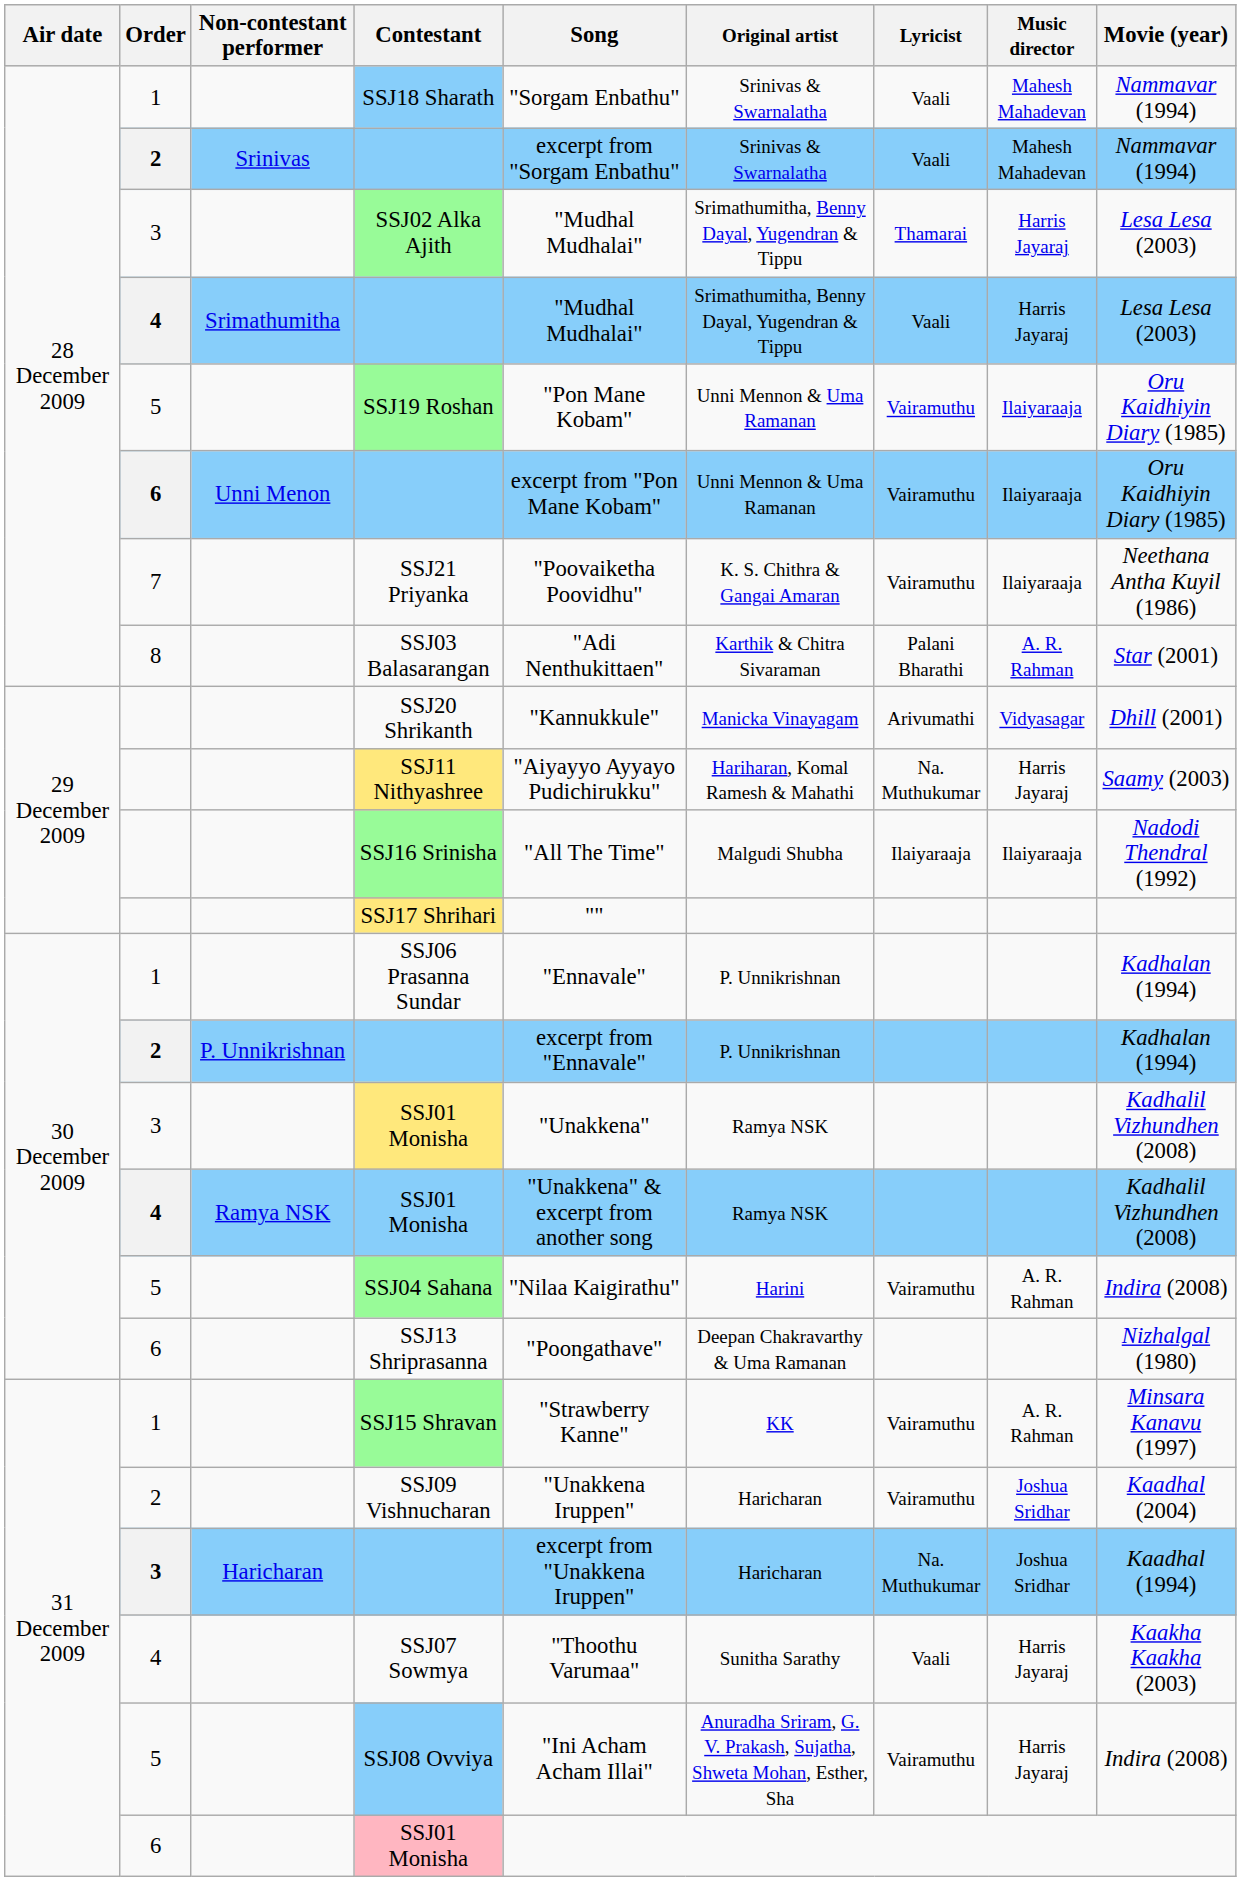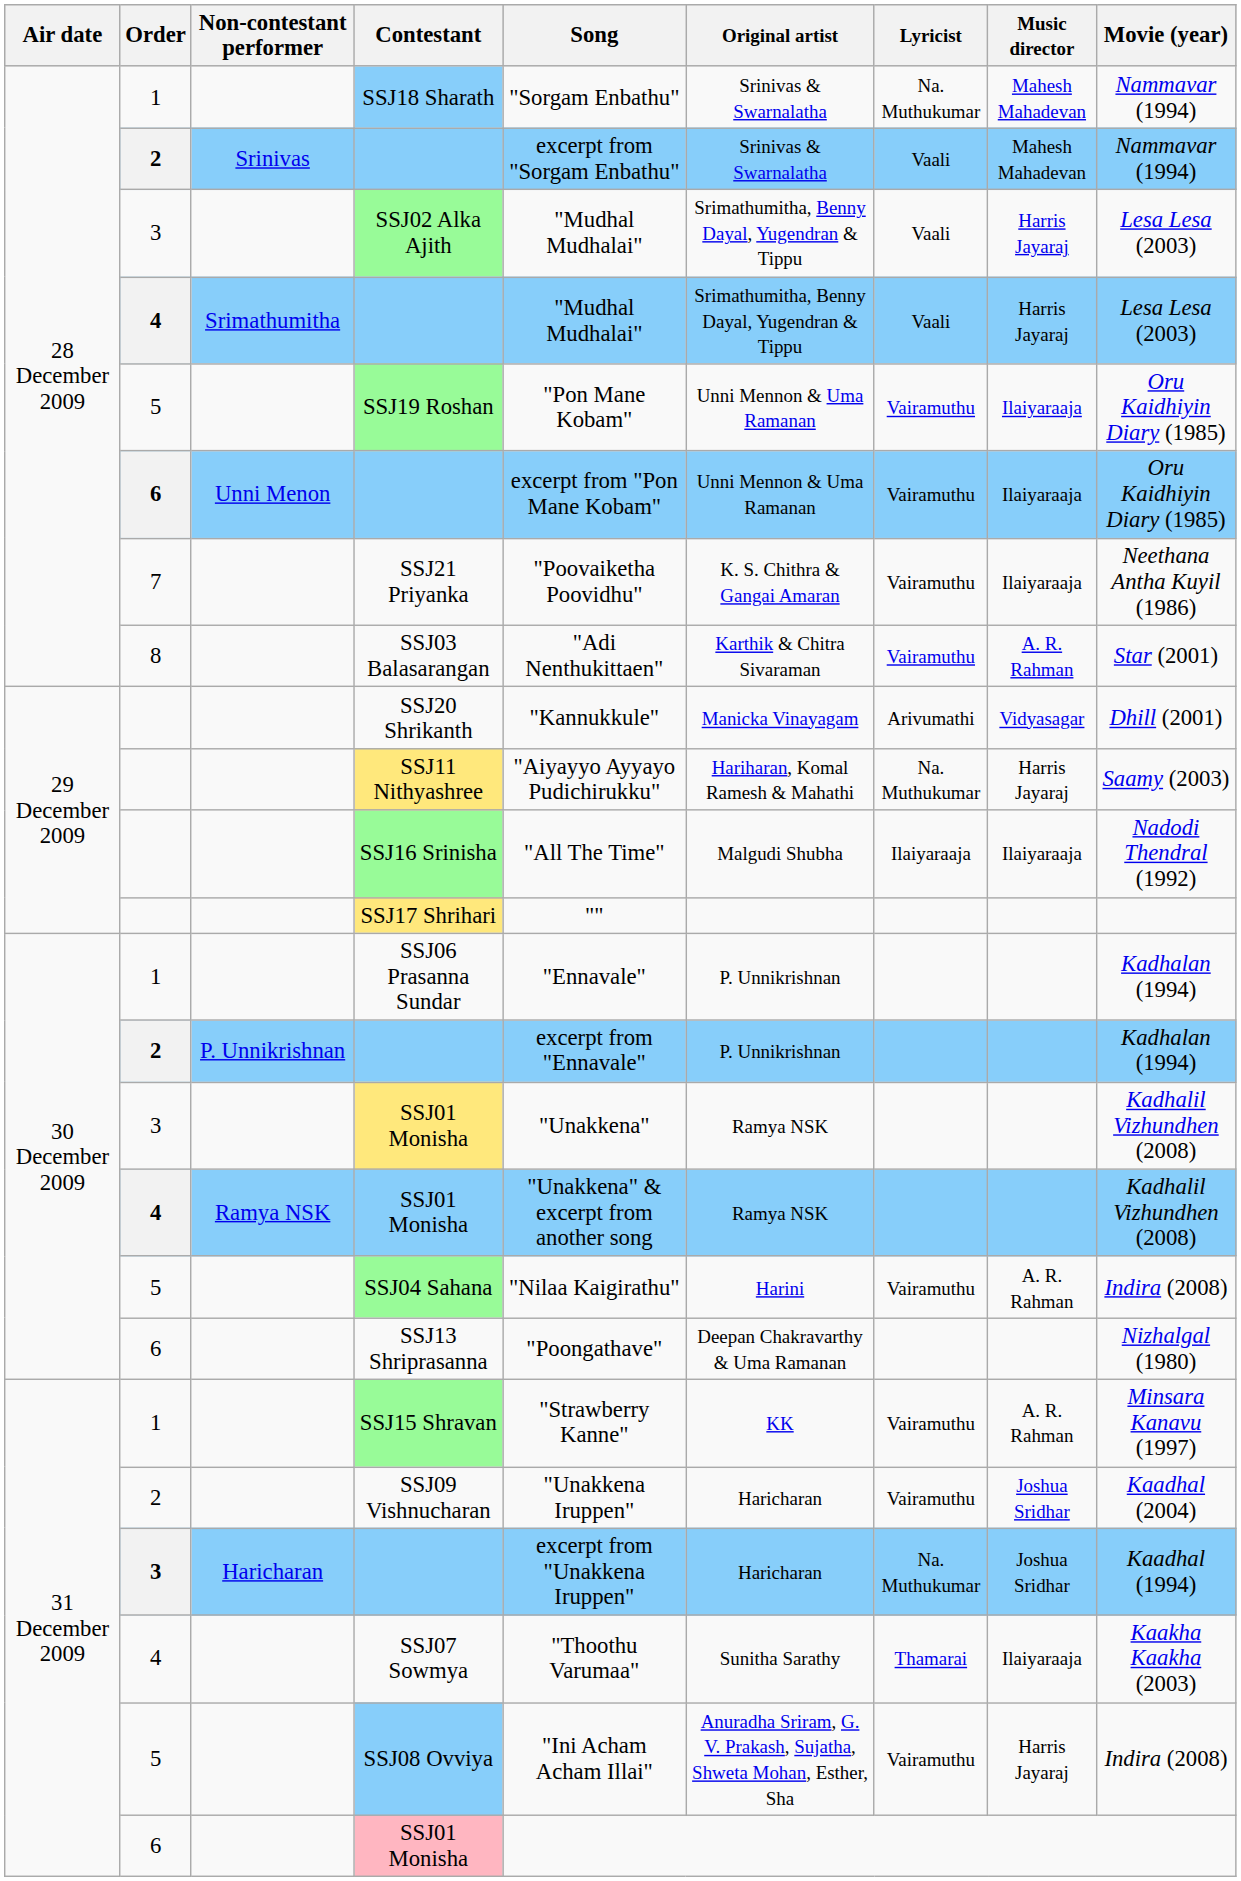 <table class="wikitable sortable sticky-header" style="text-align: center; width: auto;">
 <tr style="background:lightgrey; text-align:center;">
 <th>Air date</th>
 <th>Order</th>
 <th>Non-contestant performer</th>
 <th>Contestant</th>
 <th>Song</th>
 <th><small>Original artist</small></th>
 <th><small>Lyricist</small></th>
 <th><small>Music director</small></th>
 <th>Movie (year)</th>
 </tr>
 <tr>
 <td rowspan=8>28 December 2009</td>
 <td>1</td>
 <td></td>
 <td style="background:lightskyblue">SSJ18 Sharath</td>
 <td>"Sorgam Enbathu"</td>
 <td><small>Srinivas & <a href='#'>Swarnalatha</a></small></td>
-<td><small>Vaali</small></td>
+<td><small>Na. Muthukumar</small></td>
 <td><small><a href='#'>Mahesh Mahadevan</a></small></td>
 <td><em><a href='#'>Nammavar</a></em> (1994)</td>
 </tr>
 <tr style="background:lightskyblue">
 <th scope="row">2</th>
 <td><a href='#'>Srinivas</a></td>
 <td></td>
 <td>excerpt from "Sorgam Enbathu"</td>
 <td><small>Srinivas & <a href='#'>Swarnalatha</a></small></td>
 <td><small>Vaali</small></td>
 <td><small>Mahesh Mahadevan</small></td>
 <td><em>Nammavar</em> (1994)</td>
 </tr>
 <tr>
 <td>3</td>
 <td></td>
 <td style="background:palegreen">SSJ02 Alka Ajith</td>
 <td>"Mudhal Mudhalai"</td>
 <td><small>Srimathumitha, <a href='#'>Benny Dayal</a>, <a href='#'>Yugendran</a> & Tippu</small></td>
-<td><small><a href='#'>Thamarai</a></small></td>
+<td><small>Vaali</small></td>
 <td><small><a href='#'>Harris Jayaraj</a></small></td>
 <td><em><a href='#'>Lesa Lesa</a></em> (2003)</td>
 </tr>
 <tr style="background:lightskyblue">
 <th scope="row">4</th>
 <td><a href='#'>Srimathumitha</a></td>
 <td></td>
 <td>"Mudhal Mudhalai"</td>
 <td><small>Srimathumitha, Benny Dayal, Yugendran & Tippu</small></td>
 <td><small>Vaali</small></td>
 <td><small>Harris Jayaraj</small></td>
 <td><em>Lesa Lesa</em> (2003)</td>
 </tr>
 <tr>
 <td>5</td>
 <td></td>
 <td style="background:palegreen">SSJ19 Roshan</td>
 <td>"Pon Mane Kobam"</td>
 <td><small>Unni Mennon & <a href='#'>Uma Ramanan</a></small></td>
 <td><small><a href='#'>Vairamuthu</a></small></td>
 <td><small><a href='#'>Ilaiyaraaja</a></small></td>
 <td><em><a href='#'>Oru Kaidhiyin Diary</a></em> (1985)</td>
 </tr>
 <tr style="background:lightskyblue">
 <th scope="row">6</th>
 <td><a href='#'>Unni Menon</a></td>
 <td></td>
 <td>excerpt from "Pon Mane Kobam"</td>
 <td><small>Unni Mennon & Uma Ramanan</small></td>
 <td><small>Vairamuthu</small></td>
 <td><small>Ilaiyaraaja</small></td>
 <td><em>Oru Kaidhiyin Diary</em> (1985)</td>
 </tr>
 <tr>
 <td>7</td>
 <td></td>
 <td>SSJ21 Priyanka</td>
 <td>"Poovaiketha Poovidhu"</td>
 <td><small>K. S. Chithra & <a href='#'>Gangai Amaran</a></small></td>
 <td><small>Vairamuthu</small></td>
 <td><small>Ilaiyaraaja</small></td>
 <td><em>Neethana Antha Kuyil</em> (1986)</td>
 </tr>
 <tr>
 <td>8</td>
 <td></td>
 <td>SSJ03 Balasarangan</td>
 <td>"Adi Nenthukittaen"</td>
 <td><small><a href='#'>Karthik</a> & Chitra Sivaraman</small></td>
-<td><small>Palani Bharathi</small></td>
+<td><small><a href='#'>Vairamuthu</a></small></td>
 <td><small><a href='#'>A. R. Rahman</a></small></td>
 <td><em><a href='#'>Star</a></em> (2001)</td>
 </tr>
 <tr>
 <td rowspan=4>29 December 2009</td>
 <td></td>
 <td></td>
 <td>SSJ20 Shrikanth</td>
 <td>"Kannukkule"</td>
 <td><small><a href='#'>Manicka Vinayagam</a></small></td>
 <td><small>Arivumathi</small></td>
 <td><small><a href='#'>Vidyasagar</a></small></td>
 <td><em><a href='#'>Dhill</a></em> (2001)</td>
 </tr>
 <tr>
 <td></td>
 <td></td>
 <td style="background:#ffe87c">SSJ11 Nithyashree</td>
 <td>"Aiyayyo Ayyayo Pudichirukku"</td>
 <td><small><a href='#'>Hariharan</a>, Komal Ramesh & Mahathi</small></td>
 <td><small>Na. Muthukumar</small></td>
 <td><small>Harris Jayaraj</small></td>
 <td><em><a href='#'>Saamy</a></em> (2003)</td>
 </tr>
 <tr>
 <td></td>
 <td></td>
 <td style="background:palegreen">SSJ16 Srinisha</td>
 <td>"All The Time"</td>
 <td><small>Malgudi Shubha</small></td>
 <td><small>Ilaiyaraaja</small></td>
 <td><small>Ilaiyaraaja</small></td>
 <td><em><a href='#'>Nadodi Thendral</a></em> (1992)</td>
 </tr>
 <tr>
 <td></td>
 <td></td>
 <td style="background:#ffe87c">SSJ17 Shrihari</td>
 <td>""</td>
 <td></td>
 <td></td>
 <td></td>
 <td></td>
 </tr>
 <tr>
 <td rowspan=6>30 December 2009</td>
 <td>1</td>
 <td></td>
 <td>SSJ06 Prasanna Sundar</td>
 <td>"Ennavale"</td>
 <td><small>P. Unnikrishnan</small></td>
 <td></td>
 <td></td>
 <td><em><a href='#'>Kadhalan</a></em> (1994)</td>
 </tr>
 <tr style="background:lightskyblue">
 <th scope="row">2</th>
 <td><a href='#'>P. Unnikrishnan</a></td>
 <td></td>
 <td>excerpt from "Ennavale"</td>
 <td><small>P. Unnikrishnan</small></td>
 <td></td>
 <td></td>
 <td><em>Kadhalan</em> (1994)</td>
 </tr>
 <tr>
 <td>3</td>
 <td></td>
 <td style="background:#ffe87c">SSJ01 Monisha</td>
 <td>"Unakkena"</td>
 <td><small>Ramya NSK</small></td>
 <td></td>
 <td></td>
 <td><em><a href='#'>Kadhalil Vizhundhen</a></em> (2008)</td>
 </tr>
 <tr style="background:lightskyblue">
 <th scope="row">4</th>
 <td><a href='#'>Ramya NSK</a></td>
 <td>SSJ01 Monisha</td>
 <td>"Unakkena" & excerpt from another song</td>
 <td><small>Ramya NSK</small></td>
 <td></td>
 <td></td>
 <td><em>Kadhalil Vizhundhen</em> (2008)</td>
 </tr>
 <tr>
 <td>5</td>
 <td></td>
 <td style="background:palegreen">SSJ04 Sahana</td>
 <td>"Nilaa Kaigirathu"</td>
 <td><small><a href='#'>Harini</a></small></td>
 <td><small>Vairamuthu</small></td>
 <td><small>A. R. Rahman</small></td>
 <td><em><a href='#'>Indira</a></em> (2008)</td>
 </tr>
 <tr>
 <td>6</td>
 <td></td>
 <td>SSJ13 Shriprasanna</td>
 <td>"Poongathave"</td>
 <td><small>Deepan Chakravarthy & Uma Ramanan</small></td>
 <td></td>
 <td></td>
 <td><em><a href='#'>Nizhalgal</a></em> (1980)</td>
 </tr>
 <tr>
 <td rowspan=6>31 December 2009</td>
 <td>1</td>
 <td></td>
 <td style="background:palegreen">SSJ15 Shravan</td>
 <td>"Strawberry Kanne"</td>
 <td><small><a href='#'>KK</a></small></td>
 <td><small>Vairamuthu</small></td>
 <td><small>A. R. Rahman</small></td>
 <td><em><a href='#'>Minsara Kanavu</a></em> (1997)</td>
 </tr>
 <tr>
 <td>2</td>
 <td></td>
 <td>SSJ09 Vishnucharan</td>
 <td>"Unakkena Iruppen"</td>
 <td><small>Haricharan</small></td>
 <td><small>Vairamuthu</small></td>
 <td><small><a href='#'>Joshua Sridhar</a></small></td>
 <td><em><a href='#'>Kaadhal</a></em> (2004)</td>
 </tr>
 <tr style="background:lightskyblue">
 <th scope="row">3</th>
 <td><a href='#'>Haricharan</a></td>
 <td></td>
 <td>excerpt from "Unakkena Iruppen"</td>
 <td><small>Haricharan</small></td>
 <td><small>Na. Muthukumar</small></td>
 <td><small>Joshua Sridhar</small></td>
 <td><em>Kaadhal</em> (1994)</td>
 </tr>
 <tr>
 <td>4</td>
 <td></td>
 <td>SSJ07 Sowmya</td>
 <td>"Thoothu Varumaa"</td>
 <td><small> Sunitha Sarathy</small></td>
-<td><small>Vaali</small></td>
-<td><small>Harris Jayaraj</small></td>
+<td><small><a href='#'>Thamarai</a></small></td>
+<td><small>Ilaiyaraaja</small></td>
 <td><em><a href='#'>Kaakha Kaakha</a></em> (2003)</td>
 </tr>
 <tr>
 <td>5</td>
 <td></td>
 <td style="background:lightskyblue">SSJ08 Ovviya</td>
 <td>"Ini Acham Acham Illai"</td>
 <td><small><a href='#'>Anuradha Sriram</a>, <a href='#'>G. V. Prakash</a>, <a href='#'>Sujatha</a>, <a href='#'>Shweta Mohan</a>, Esther, Sha</small></td>
 <td><small>Vairamuthu</small></td>
 <td><small>Harris Jayaraj</small></td>
 <td><em>Indira</em> (2008)</td>
 </tr>
 <tr>
 <td>6</td>
 <td></td>
 <td style="background:lightpink">SSJ01 Monisha</td>
 </tr>
 </table>
